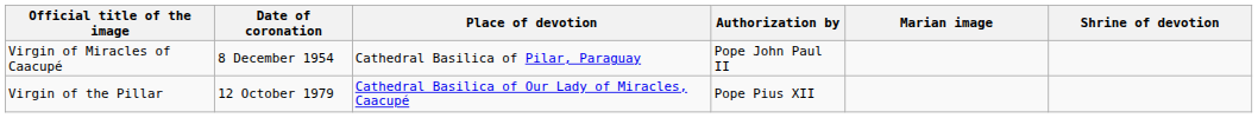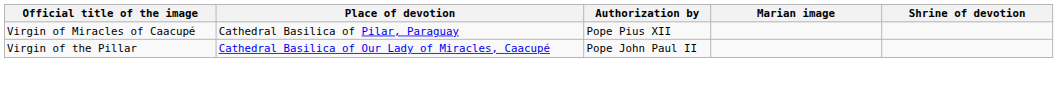 <table class="wikitable sortable" width="100%">
 <tr>
 <th>Official title of the image</th>
-<th data-sort-type="date">Date of coronation</th>
 <th>Place of devotion</th>
 <th>Authorization by</th>
 <th width=200px class=unsortable>Marian image</th>
 <th width=200px class=unsortable>Shrine of devotion</th>
 </tr>
 <tr>
 <td>Virgin of Miracles of Caacupé</td>
-<td>8 December 1954</td>
 <td>Cathedral Basilica of <a href='#'>Pilar, Paraguay</a></td>
-<td>Pope John Paul II</td>
+<td>Pope Pius XII</td>
 <td></td>
 <td></td>
 </tr>
 <tr>
 <td>Virgin of the Pillar</td>
-<td>12 October 1979</td>
 <td><a href='#'>Cathedral Basilica of Our Lady of Miracles, Caacupé</a></td>
-<td>Pope Pius XII</td>
+<td>Pope John Paul II</td>
 <td></td>
 <td></td>
 </tr>
 </table>
